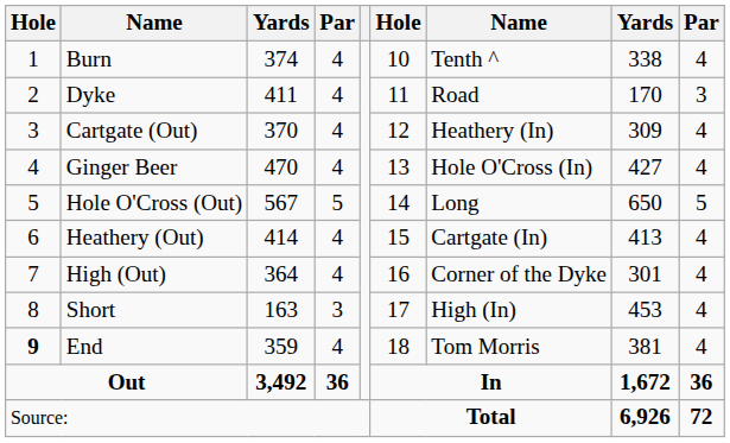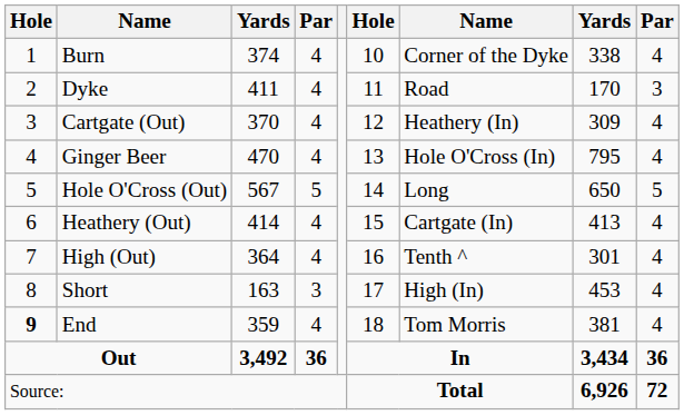 <table class=wikitable>
 <tr>
 <th>Hole</th>
 <th>Name</th>
 <th>Yards</th>
 <th>Par</th>
 <th></th>
 <th>Hole</th>
 <th>Name</th>
 <th>Yards</th>
 <th>Par</th>
 </tr>
 <tr>
 <td align=center>1</td>
 <td>Burn</td>
 <td align=center>374</td>
 <td align=center>4</td>
 <td rowspan=10></td>
 <td align=center>10</td>
-<td>Tenth ^</td>
+<td>Corner of the Dyke</td>
 <td align=center>338</td>
 <td align=center>4</td>
 </tr>
 <tr>
 <td align=center>2</td>
 <td>Dyke</td>
 <td align=center>411</td>
 <td align=center>4</td>
 <td align=center>11</td>
 <td>Road</td>
 <td align=center>170</td>
 <td align=center>3</td>
 </tr>
 <tr>
 <td align=center>3</td>
 <td>Cartgate (Out)</td>
 <td align=center>370</td>
 <td align=center>4</td>
 <td align=center>12</td>
 <td>Heathery (In)</td>
 <td align=center>309</td>
 <td align=center>4</td>
 </tr>
 <tr>
 <td align=center>4</td>
 <td>Ginger Beer</td>
 <td align=center>470</td>
 <td align=center>4</td>
 <td align=center>13</td>
 <td>Hole O'Cross (In)</td>
-<td align=center>427</td>
+<td align=center>795</td>
 <td align=center>4</td>
 </tr>
 <tr>
 <td align=center>5</td>
 <td>Hole O'Cross (Out)</td>
 <td align=center>567</td>
 <td align=center>5</td>
 <td align=center>14</td>
 <td>Long</td>
 <td align=center>650</td>
 <td align=center>5</td>
 </tr>
 <tr>
 <td align=center>6</td>
 <td>Heathery (Out)</td>
 <td align=center>414</td>
 <td align=center>4</td>
 <td align=center>15</td>
 <td>Cartgate (In)</td>
 <td align=center>413</td>
 <td align=center>4</td>
 </tr>
 <tr>
 <td align=center>7</td>
 <td>High (Out)</td>
 <td align=center>364</td>
 <td align=center>4</td>
 <td align=center>16</td>
-<td>Corner of the Dyke</td>
+<td>Tenth ^</td>
 <td align=center>301</td>
 <td align=center>4</td>
 </tr>
 <tr>
 <td align=center>8</td>
 <td>Short</td>
 <td align=center>163</td>
 <td align=center>3</td>
 <td align=center>17</td>
 <td>High (In)</td>
 <td align=center>453</td>
 <td align=center>4</td>
 </tr>
 <tr>
 <td align=center><strong>9</strong></td>
 <td>End</td>
 <td align=center>359</td>
 <td align=center>4</td>
 <td align=center>18</td>
 <td>Tom Morris</td>
 <td align=center>381</td>
 <td align=center>4</td>
 </tr>
 <tr>
 <td colspan=2 align=center><strong>Out</strong></td>
 <td align=center><strong>3,492</strong></td>
 <td align=center><strong>36</strong></td>
 <td colspan=2 align=center><strong>In</strong></td>
-<td align=center><strong>1,672</strong></td>
+<td align=center><strong>3,434</strong></td>
 <td align=center><strong>36</strong></td>
 </tr>
 <tr>
 <td colspan=5><small>Source:</small></td>
 <td colspan=2 align=center><strong>Total</strong></td>
 <td align=center><strong>6,926</strong></td>
 <td align=center><strong>72</strong></td>
 </tr>
 </table>
